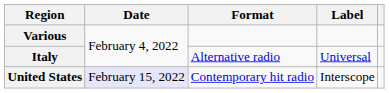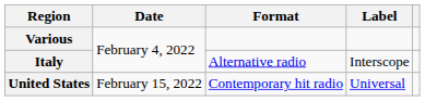 <table class="wikitable plainrowheaders">
 <tr>
 <th scope="col">Region</th>
 <th scope="col">Date</th>
 <th scope="col">Format</th>
 <th scope="col">Label</th>
 <th scope="col"></th>
 </tr>
 <tr>
 <th scope="row">Various</th>
 <td rowspan="2">February 4, 2022</td>
 <td></td>
 <td></td>
 <td></td>
 </tr>
 <tr>
 <th scope="row">Italy</th>
 <td><a href='#'>Alternative radio</a></td>
-<td><a href='#'>Universal</a></td>
+<td>Interscope</td>
 <td></td>
 </tr>
 <tr>
 <th scope="row">United States</th>
-<td style="background: lavender;">February 15, 2022</td>
+<td>February 15, 2022</td>
 <td><a href='#'>Contemporary hit radio</a></td>
-<td>Interscope</td>
+<td><a href='#'>Universal</a></td>
 <td></td>
 </tr>
 </table>
